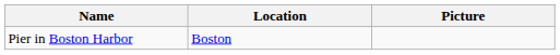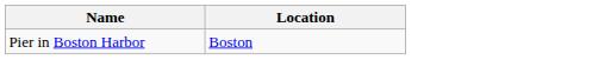 <table class="wikitable">
 <tr>
 <th width="200px">Name</th>
 <th width="200px">Location</th>
-<th width="200px">Picture</th>
 </tr>
 <tr>
 <td>Pier in <a href='#'>Boston Harbor</a></td>
 <td><a href='#'>Boston</a></td>
-<td></td>
 </tr>
 </table>
